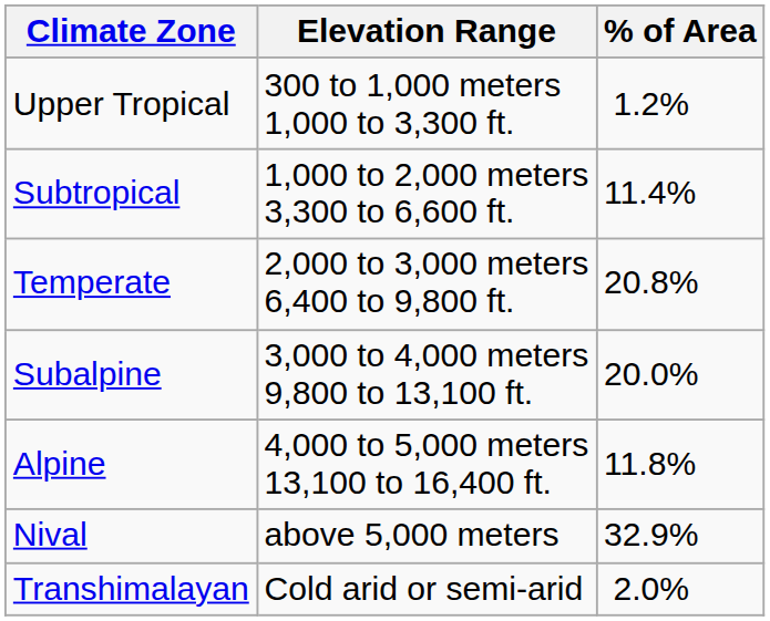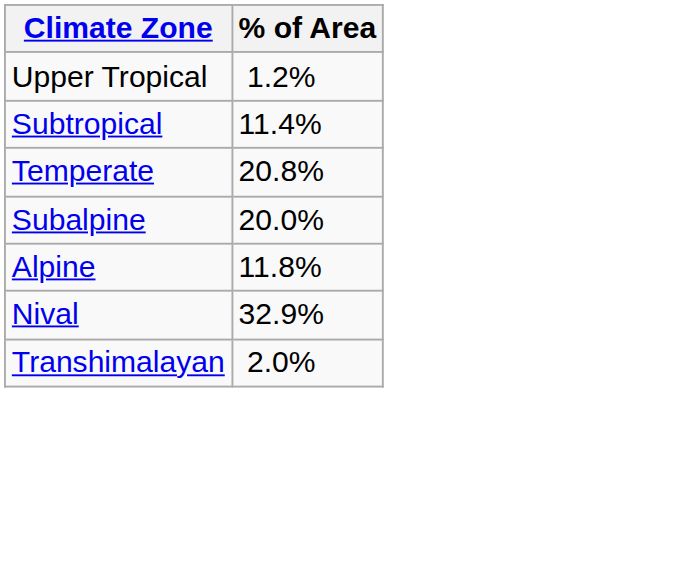 <table class="wikitable">
 <tr>
 <th><a href='#'>Climate Zone</a></th>
-<th>Elevation Range</th>
 <th>% of Area</th>
 </tr>
 <tr>
 <td>Upper Tropical</td>
-<td>300 to 1,000 meters<br>1,000 to 3,300 ft.</td>
 <td> 1.2%</td>
 </tr>
 <tr>
 <td><a href='#'>Subtropical</a></td>
-<td>1,000 to 2,000 meters<br>3,300 to 6,600 ft.</td>
 <td>11.4%</td>
 </tr>
 <tr>
 <td><a href='#'>Temperate</a></td>
-<td>2,000 to 3,000 meters<br>6,400 to 9,800 ft.</td>
 <td>20.8%</td>
 </tr>
 <tr>
 <td><a href='#'>Subalpine</a></td>
-<td>3,000 to 4,000 meters<br>9,800 to 13,100 ft.</td>
 <td>20.0%</td>
 </tr>
 <tr>
 <td><a href='#'>Alpine</a></td>
-<td>4,000 to 5,000 meters<br>13,100 to 16,400 ft.</td>
 <td>11.8%</td>
 </tr>
 <tr>
 <td><a href='#'>Nival</a></td>
-<td>above 5,000 meters</td>
 <td>32.9%</td>
 </tr>
 <tr>
 <td><a href='#'>Transhimalayan</a><br></td>
-<td>Cold arid or semi-arid</td>
 <td> 2.0%</td>
 </tr>
 </table>
